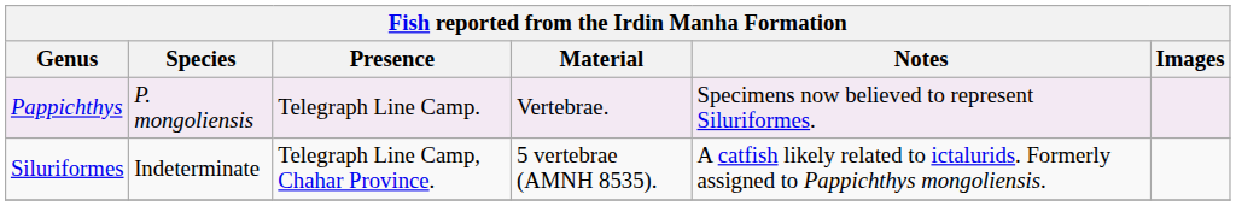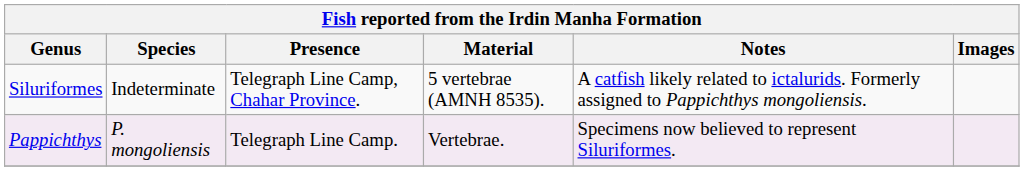 <table class="wikitable" align="center">
 <tr>
 <th colspan="6" align="center"><strong><a href='#'>Fish</a> reported from the Irdin Manha Formation</strong></th>
 </tr>
 <tr>
 <th>Genus</th>
 <th>Species</th>
 <th>Presence</th>
 <th><strong>Material</strong></th>
 <th>Notes</th>
 <th>Images</th>
 </tr>
 <tr>
+<td><a href='#'>Siluriformes</a></td>
+<td>Indeterminate</td>
+<td>Telegraph Line Camp, <a href='#'>Chahar Province</a>.</td>
+<td>5 vertebrae (AMNH 8535).</td>
+<td>A <a href='#'>catfish</a> likely related to <a href='#'>ictalurids</a>. Formerly assigned to <em>Pappichthys mongoliensis</em>.</td>
+<td></td>
+</tr>
+<tr>
 <td style="background:#f3e9f3;"><em><a href='#'>Pappichthys</a></em></td>
 <td style="background:#f3e9f3;"><em>P. mongoliensis</em></td>
 <td style="background:#f3e9f3;">Telegraph Line Camp.</td>
 <td style="background:#f3e9f3;">Vertebrae.</td>
 <td style="background:#f3e9f3;">Specimens now believed to represent <a href='#'>Siluriformes</a>.</td>
 <td style="background:#f3e9f3;"></td>
 </tr>
 <tr>
-<td><a href='#'>Siluriformes</a></td>
-<td>Indeterminate</td>
-<td>Telegraph Line Camp, <a href='#'>Chahar Province</a>.</td>
-<td>5 vertebrae (AMNH 8535).</td>
-<td>A <a href='#'>catfish</a> likely related to <a href='#'>ictalurids</a>. Formerly assigned to <em>Pappichthys mongoliensis</em>.</td>
-<td></td>
-</tr>
-<tr>
 </tr>
 </table>
